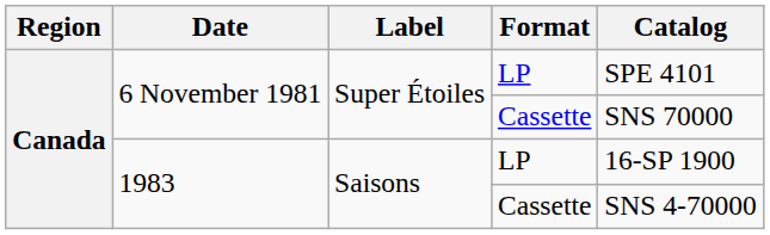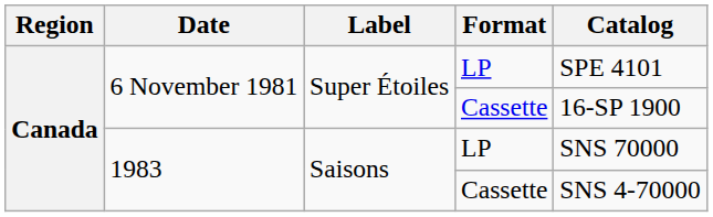 <table class="wikitable plainrowheaders">
 <tr>
 <th>Region</th>
 <th>Date</th>
 <th>Label</th>
 <th>Format</th>
 <th>Catalog</th>
 </tr>
 <tr>
 <th scope="row" rowspan="4">Canada</th>
 <td rowspan="2">6 November 1981</td>
 <td rowspan="2">Super Étoiles</td>
 <td><a href='#'>LP</a></td>
 <td>SPE 4101</td>
 </tr>
 <tr>
 <td><a href='#'>Cassette</a></td>
-<td>SNS 70000</td>
+<td>16-SP 1900</td>
 </tr>
 <tr>
 <td rowspan="2">1983</td>
 <td rowspan="2">Saisons</td>
 <td>LP</td>
-<td>16-SP 1900</td>
+<td>SNS 70000</td>
 </tr>
 <tr>
 <td>Cassette</td>
 <td>SNS 4-70000</td>
 </tr>
 </table>
